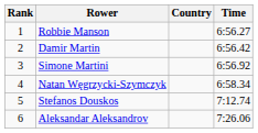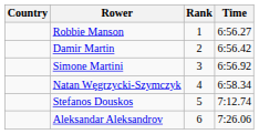 <table class="wikitable" style="text-align:center">
 <tr>
+<th>Country</th>
+<th>Rower</th>
 <th>Rank</th>
-<th>Rower</th>
-<th>Country</th>
 <th>Time</th>
 </tr>
 <tr>
+<td align="left"></td>
+<td align="left"><a href='#'>Robbie Manson</a></td>
 <td>1</td>
-<td align="left"><a href='#'>Robbie Manson</a></td>
-<td align="left"></td>
 <td>6:56.27</td>
 </tr>
 <tr>
+<td align="left"></td>
+<td align="left"><a href='#'>Damir Martin</a></td>
 <td>2</td>
-<td align="left"><a href='#'>Damir Martin</a></td>
-<td align="left"></td>
 <td>6:56.42</td>
 </tr>
 <tr>
+<td align="left"></td>
+<td align="left"><a href='#'>Simone Martini</a></td>
 <td>3</td>
-<td align="left"><a href='#'>Simone Martini</a></td>
-<td align="left"></td>
 <td>6:56.92</td>
 </tr>
 <tr>
+<td align="left"></td>
+<td align="left"><a href='#'>Natan Węgrzycki-Szymczyk</a></td>
 <td>4</td>
-<td align="left"><a href='#'>Natan Węgrzycki-Szymczyk</a></td>
-<td align="left"></td>
 <td>6:58.34</td>
 </tr>
 <tr>
+<td align="left"></td>
+<td align="left"><a href='#'>Stefanos Douskos</a></td>
 <td>5</td>
-<td align="left"><a href='#'>Stefanos Douskos</a></td>
-<td align="left"></td>
 <td>7:12.74</td>
 </tr>
 <tr>
+<td align="left"></td>
+<td align="left"><a href='#'>Aleksandar Aleksandrov</a></td>
 <td>6</td>
-<td align="left"><a href='#'>Aleksandar Aleksandrov</a></td>
-<td align="left"></td>
 <td>7:26.06</td>
 </tr>
 </table>
